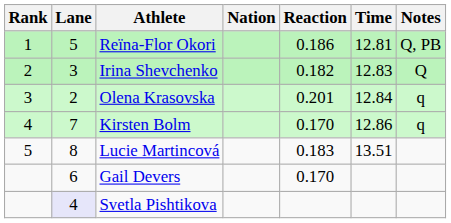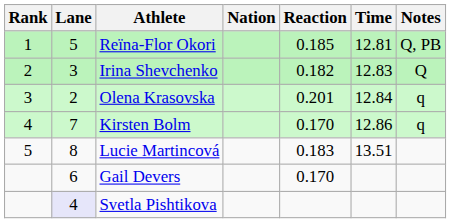 <table class="wikitable sortable" style="text-align:center">
 <tr>
 <th>Rank</th>
 <th>Lane</th>
 <th>Athlete</th>
 <th>Nation</th>
 <th>Reaction</th>
 <th>Time</th>
 <th>Notes</th>
 </tr>
 <tr bgcolor=bbf3bb>
 <td>1</td>
 <td>5</td>
 <td align=left><a href='#'>Reïna-Flor Okori</a></td>
 <td align=left></td>
-<td>0.186</td>
+<td>0.185</td>
 <td>12.81</td>
 <td>Q, PB</td>
 </tr>
 <tr bgcolor=bbf3bb>
 <td>2</td>
 <td>3</td>
 <td align=left><a href='#'>Irina Shevchenko</a></td>
 <td align=left></td>
 <td>0.182</td>
 <td>12.83</td>
 <td>Q</td>
 </tr>
 <tr bgcolor=ccf9cc>
 <td>3</td>
 <td>2</td>
 <td align=left><a href='#'>Olena Krasovska</a></td>
 <td align=left></td>
 <td>0.201</td>
 <td>12.84</td>
 <td>q</td>
 </tr>
 <tr bgcolor=ccf9cc>
 <td>4</td>
 <td>7</td>
 <td align=left><a href='#'>Kirsten Bolm</a></td>
 <td align=left></td>
 <td>0.170</td>
 <td>12.86</td>
 <td>q</td>
 </tr>
 <tr>
 <td>5</td>
 <td>8</td>
 <td align=left><a href='#'>Lucie Martincová</a></td>
 <td align=left></td>
 <td>0.183</td>
 <td>13.51</td>
 <td></td>
 </tr>
 <tr>
 <td></td>
 <td>6</td>
 <td align=left><a href='#'>Gail Devers</a></td>
 <td align=left></td>
 <td>0.170</td>
 <td></td>
 <td></td>
 </tr>
 <tr>
 <td></td>
 <td style="background: lavender;">4</td>
 <td align=left><a href='#'>Svetla Pishtikova</a></td>
 <td align=left></td>
 <td></td>
 <td></td>
 <td></td>
 </tr>
 </table>
